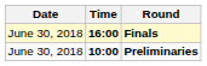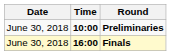 <table class="wikitable">
 <tr>
 <th>Date</th>
 <th>Time</th>
 <th>Round</th>
 </tr>
+<tr>
+<td>June 30, 2018</td>
+<td><strong>10:00</strong></td>
+<td><strong>Preliminaries</strong></td>
+</tr>
 <tr style="background:lemonchiffon">
 <td>June 30, 2018</td>
 <td><strong>16:00</strong></td>
 <td><strong>Finals</strong></td>
 </tr>
-<tr>
-<td>June 30, 2018</td>
-<td><strong>10:00</strong></td>
-<td><strong>Preliminaries</strong></td>
-</tr>
 </table>
